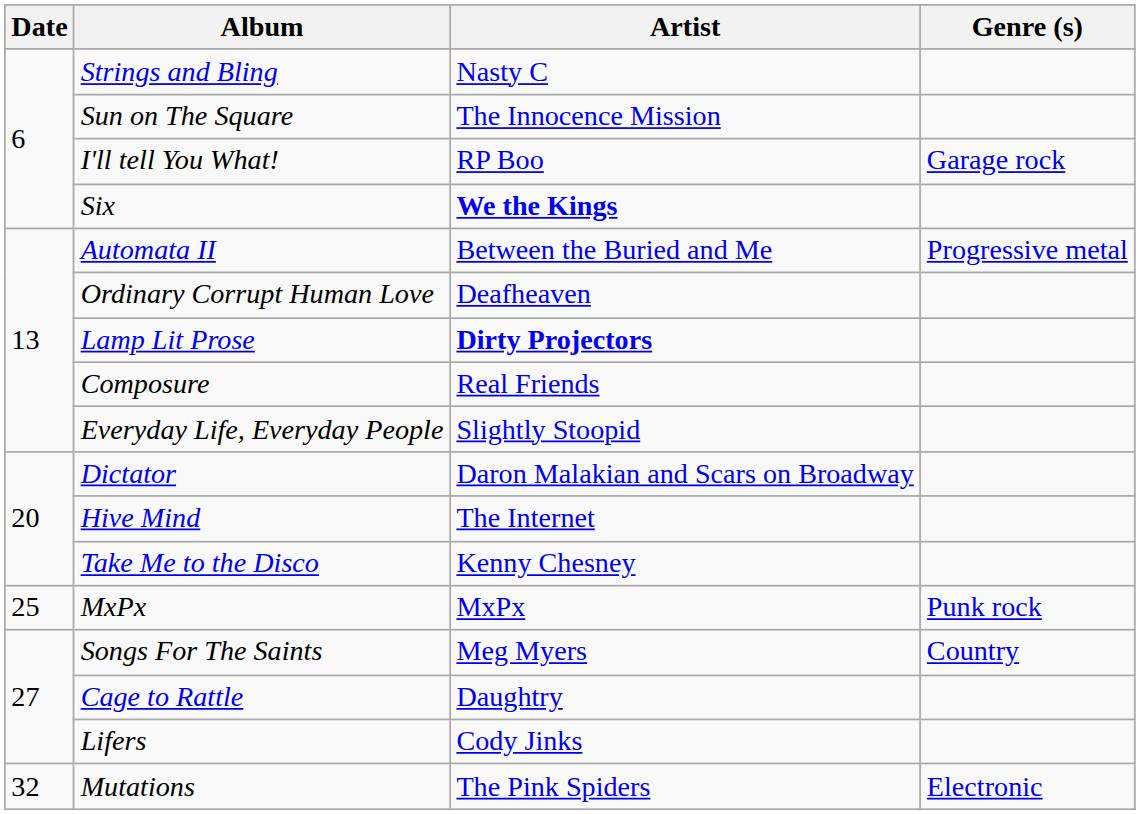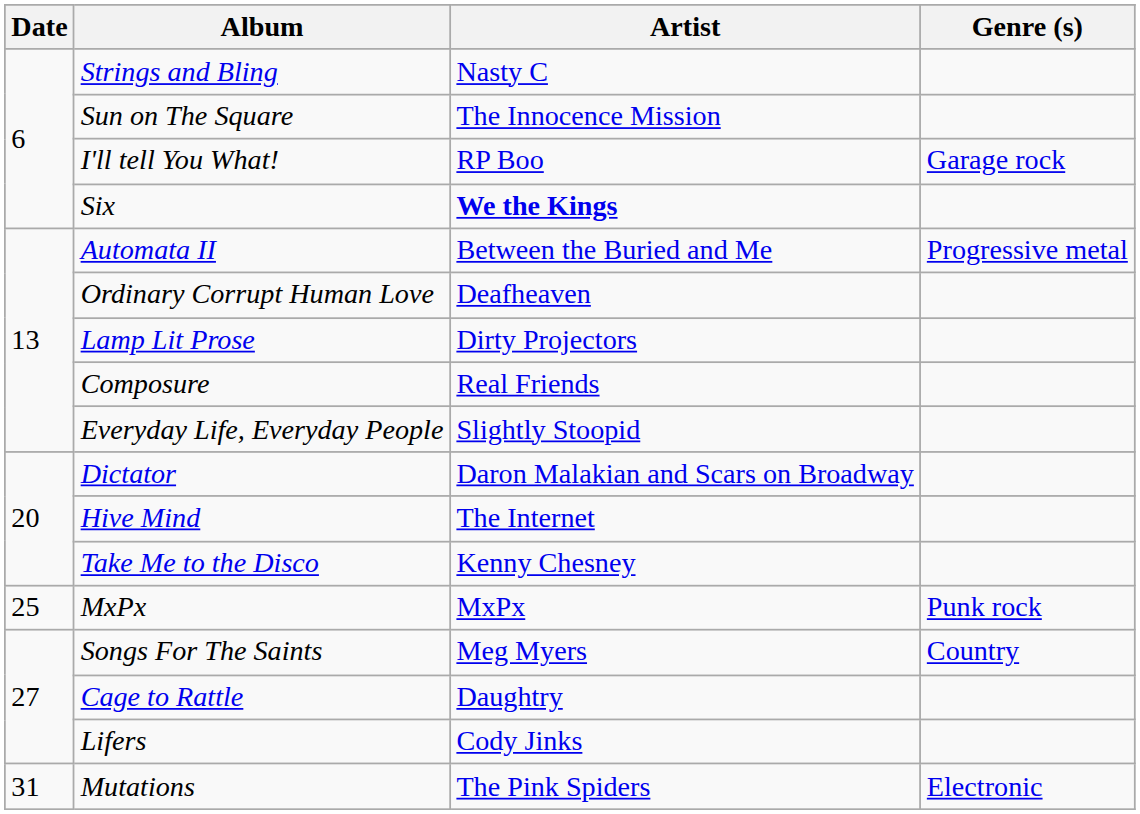 <table class="wikitable">
 <tr>
 <th>Date</th>
 <th>Album</th>
 <th>Artist</th>
 <th>Genre (s)</th>
 </tr>
 <tr>
 <td rowspan="4">6</td>
 <td><em><a href='#'>Strings and Bling</a></em></td>
 <td><a href='#'>Nasty C</a></td>
 <td></td>
 </tr>
 <tr>
 <td><em>Sun on The Square</em></td>
 <td><a href='#'>The Innocence Mission</a></td>
 <td></td>
 </tr>
 <tr>
 <td><em>I'll tell You What!</em></td>
 <td><a href='#'>RP Boo</a></td>
 <td><a href='#'>Garage rock</a></td>
 </tr>
 <tr>
 <td><em>Six</em></td>
 <td><strong><a href='#'>We the Kings</a></strong></td>
 <td></td>
 </tr>
 <tr>
 <td rowspan="5">13</td>
 <td><em><a href='#'>Automata II</a></em></td>
 <td><a href='#'>Between the Buried and Me</a></td>
 <td><a href='#'>Progressive metal</a></td>
 </tr>
 <tr>
 <td><em>Ordinary Corrupt Human Love</em></td>
 <td><a href='#'>Deafheaven</a></td>
 <td></td>
 </tr>
 <tr>
 <td><em><a href='#'>Lamp Lit Prose</a></em></td>
-<td><strong><a href='#'>Dirty Projectors</a></strong></td>
+<td><a href='#'>Dirty Projectors</a></td>
 <td></td>
 </tr>
 <tr>
 <td><em>Composure</em></td>
 <td><a href='#'>Real Friends</a></td>
 <td></td>
 </tr>
 <tr>
 <td><em>Everyday Life, Everyday People</em></td>
 <td><a href='#'>Slightly Stoopid</a></td>
 <td></td>
 </tr>
 <tr>
 <td rowspan="3">20</td>
 <td><em><a href='#'>Dictator</a></em></td>
 <td><a href='#'>Daron Malakian and Scars on Broadway</a></td>
 <td></td>
 </tr>
 <tr>
 <td><em><a href='#'>Hive Mind</a></em></td>
 <td><a href='#'>The Internet</a></td>
 <td></td>
 </tr>
 <tr>
 <td><em><a href='#'>Take Me to the Disco</a></em></td>
 <td><a href='#'>Kenny Chesney</a></td>
 <td></td>
 </tr>
 <tr>
 <td>25</td>
 <td><em>MxPx</em></td>
 <td><a href='#'>MxPx</a></td>
 <td><a href='#'>Punk rock</a></td>
 </tr>
 <tr>
 <td rowspan="3">27</td>
 <td><em>Songs For The Saints</em></td>
 <td><a href='#'>Meg Myers</a></td>
 <td><a href='#'>Country</a></td>
 </tr>
 <tr>
 <td><em><a href='#'>Cage to Rattle</a></em></td>
 <td><a href='#'>Daughtry</a></td>
 <td></td>
 </tr>
 <tr>
 <td><em>Lifers</em></td>
 <td><a href='#'>Cody Jinks</a></td>
 <td></td>
 </tr>
 <tr>
-<td>32</td>
+<td>31</td>
 <td><em>Mutations</em></td>
 <td><a href='#'>The Pink Spiders</a></td>
 <td><a href='#'>Electronic</a></td>
 </tr>
 </table>
